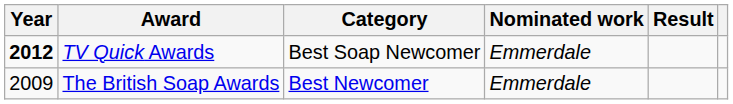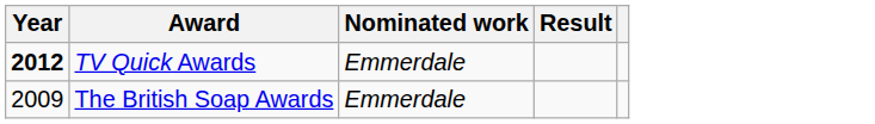 <table class="wikitable">
 <tr>
 <th>Year</th>
 <th>Award</th>
-<th>Category</th>
 <th>Nominated work</th>
 <th>Result</th>
 <th></th>
 </tr>
 <tr>
 <td><strong>2012</strong></td>
 <td><a href='#'><em>TV Quick</em> Awards</a></td>
-<td>Best Soap Newcomer</td>
 <td><em>Emmerdale</em></td>
 <td></td>
 <td align="center"></td>
 </tr>
 <tr>
 <td>2009</td>
 <td><a href='#'>The British Soap Awards</a></td>
-<td><a href='#'>Best Newcomer</a></td>
 <td><em>Emmerdale</em></td>
 <td></td>
 <td align="center"></td>
 </tr>
 </table>
